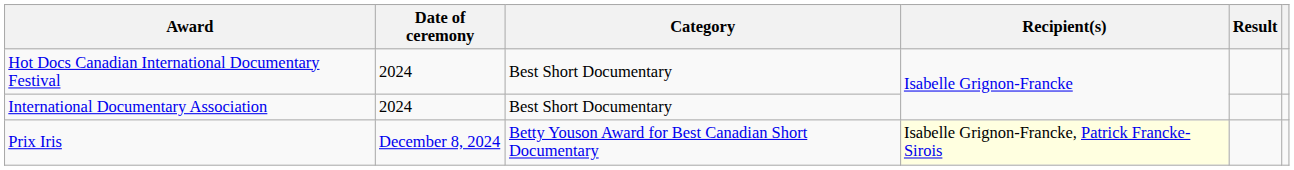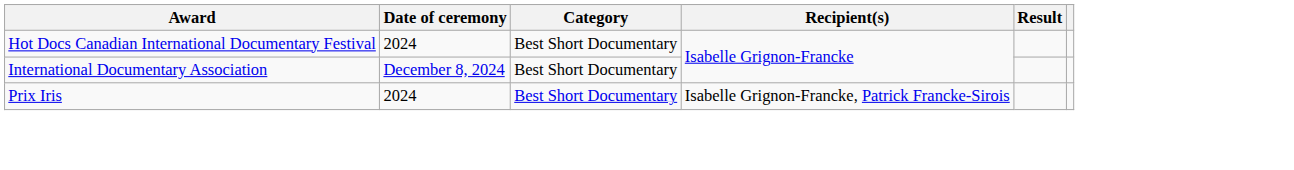 <table class="wikitable sortable plainrowheaders">
 <tr>
 <th scope="col">Award</th>
 <th scope="col">Date of ceremony</th>
 <th scope="col">Category</th>
 <th scope="col">Recipient(s)</th>
 <th scope="col">Result</th>
 <th scope="col" class="unsortable"></th>
 </tr>
 <tr>
 <td><a href='#'>Hot Docs Canadian International Documentary Festival</a></td>
 <td>2024</td>
 <td>Best Short Documentary</td>
 <td rowspan=2><a href='#'>Isabelle Grignon-Francke</a></td>
 <td></td>
 <td></td>
 </tr>
 <tr>
 <td><a href='#'>International Documentary Association</a></td>
-<td>2024</td>
+<td><a href='#'>December 8, 2024</a></td>
 <td>Best Short Documentary</td>
 <td></td>
 <td></td>
 </tr>
 <tr>
 <td><a href='#'>Prix Iris</a></td>
-<td><a href='#'>December 8, 2024</a></td>
-<td><a href='#'>Betty Youson Award for Best Canadian Short Documentary</a></td>
-<td style="background: lightyellow;">Isabelle Grignon-Francke, <a href='#'>Patrick Francke-Sirois</a></td>
+<td>2024</td>
+<td><a href='#'>Best Short Documentary</a></td>
+<td>Isabelle Grignon-Francke, <a href='#'>Patrick Francke-Sirois</a></td>
 <td></td>
 <td></td>
 </tr>
 </table>
